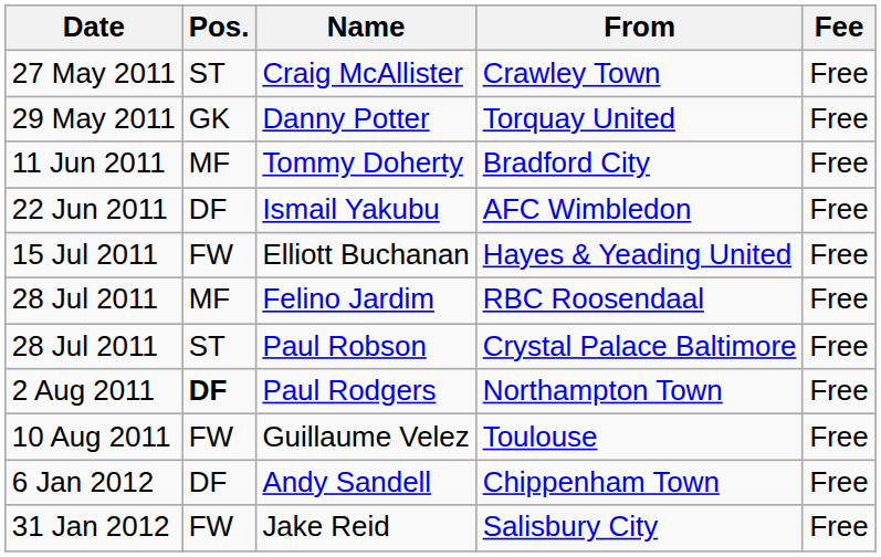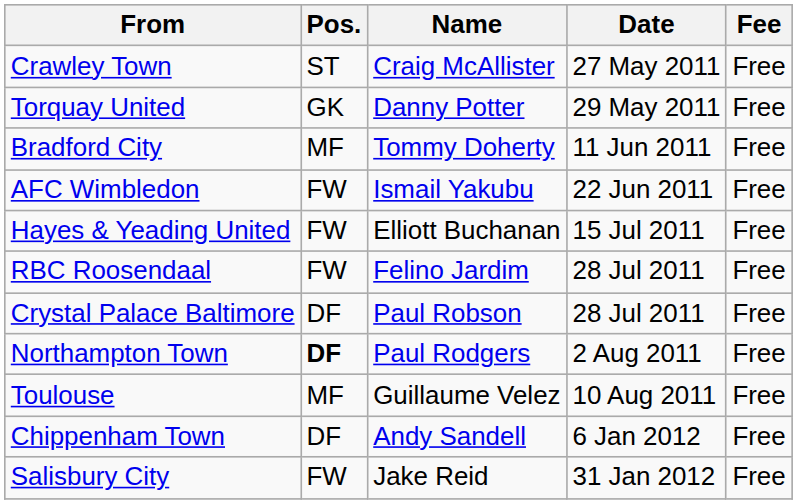 <table class="wikitable">
 <tr>
-<th>Date</th>
+<th>From</th>
 <th>Pos.</th>
 <th>Name</th>
-<th>From</th>
+<th>Date</th>
 <th>Fee</th>
 </tr>
 <tr>
-<td>27 May 2011</td>
+<td><a href='#'>Crawley Town</a></td>
 <td>ST</td>
 <td> <a href='#'>Craig McAllister</a></td>
-<td><a href='#'>Crawley Town</a></td>
+<td>27 May 2011</td>
 <td>Free</td>
 </tr>
 <tr>
-<td>29 May 2011</td>
+<td><a href='#'>Torquay United</a></td>
 <td>GK</td>
 <td> <a href='#'>Danny Potter</a></td>
-<td><a href='#'>Torquay United</a></td>
+<td>29 May 2011</td>
 <td>Free</td>
 </tr>
 <tr>
-<td>11 Jun 2011</td>
+<td><a href='#'>Bradford City</a></td>
 <td>MF</td>
 <td> <a href='#'>Tommy Doherty</a></td>
-<td><a href='#'>Bradford City</a></td>
+<td>11 Jun 2011</td>
 <td>Free</td>
 </tr>
 <tr>
+<td><a href='#'>AFC Wimbledon</a></td>
+<td>FW</td>
+<td> <a href='#'>Ismail Yakubu</a></td>
 <td>22 Jun 2011</td>
-<td>DF</td>
-<td> <a href='#'>Ismail Yakubu</a></td>
-<td><a href='#'>AFC Wimbledon</a></td>
 <td>Free</td>
 </tr>
 <tr>
-<td>15 Jul 2011</td>
+<td><a href='#'>Hayes & Yeading United</a></td>
 <td>FW</td>
 <td> Elliott Buchanan</td>
-<td><a href='#'>Hayes & Yeading United</a></td>
+<td>15 Jul 2011</td>
 <td>Free</td>
 </tr>
 <tr>
+<td><a href='#'>RBC Roosendaal</a></td>
+<td>FW</td>
+<td> <a href='#'>Felino Jardim</a></td>
 <td>28 Jul 2011</td>
-<td>MF</td>
-<td> <a href='#'>Felino Jardim</a></td>
-<td><a href='#'>RBC Roosendaal</a></td>
 <td>Free</td>
 </tr>
 <tr>
+<td><a href='#'>Crystal Palace Baltimore</a></td>
+<td>DF</td>
+<td> <a href='#'>Paul Robson</a></td>
 <td>28 Jul 2011</td>
-<td>ST</td>
-<td> <a href='#'>Paul Robson</a></td>
-<td><a href='#'>Crystal Palace Baltimore</a></td>
 <td>Free</td>
 </tr>
 <tr>
-<td>2 Aug 2011</td>
+<td><a href='#'>Northampton Town</a></td>
 <td><strong>DF</strong></td>
 <td> <a href='#'>Paul Rodgers</a></td>
-<td><a href='#'>Northampton Town</a></td>
+<td>2 Aug 2011</td>
 <td>Free</td>
 </tr>
 <tr>
+<td><a href='#'>Toulouse</a></td>
+<td>MF</td>
+<td> Guillaume Velez</td>
 <td>10 Aug 2011</td>
-<td>FW</td>
-<td> Guillaume Velez</td>
-<td><a href='#'>Toulouse</a></td>
 <td>Free</td>
 </tr>
 <tr>
-<td>6 Jan 2012</td>
+<td><a href='#'>Chippenham Town</a></td>
 <td>DF</td>
 <td> <a href='#'>Andy Sandell</a></td>
-<td><a href='#'>Chippenham Town</a></td>
+<td>6 Jan 2012</td>
 <td>Free</td>
 </tr>
 <tr>
-<td>31 Jan 2012</td>
+<td><a href='#'>Salisbury City</a></td>
 <td>FW</td>
 <td> Jake Reid</td>
-<td><a href='#'>Salisbury City</a></td>
+<td>31 Jan 2012</td>
 <td>Free</td>
 </tr>
 </table>
